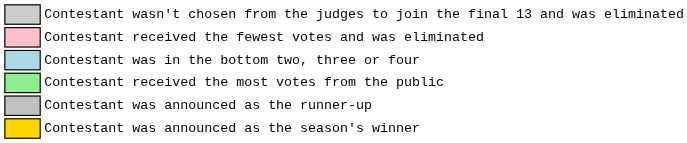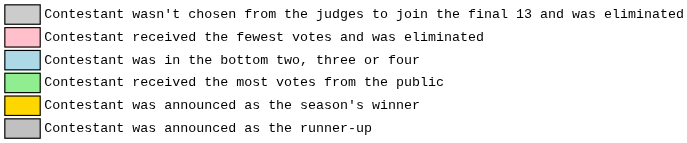 <table class="toccolours" style="font-size: 90%; white-space: nowrap;">
 <tr>
 <td style="background:#ccc; border:1px solid black;">    </td>
 <td>Contestant wasn't chosen from the judges to join the final 13 and was eliminated</td>
 </tr>
 <tr>
 <td style="background:pink; border:1px solid black;">    </td>
 <td>Contestant received the fewest votes and was eliminated</td>
 </tr>
 <tr>
 <td style="background:lightblue; border:1px solid black;">    </td>
 <td>Contestant was in the bottom two, three or four</td>
 </tr>
 <tr>
 <td style="background:lightgreen; border:1px solid black;">    </td>
 <td>Contestant received the most votes from the public</td>
 </tr>
 <tr>
+<td style="background:gold; border:1px solid black;">    </td>
+<td>Contestant was announced as the season's winner</td>
+</tr>
+<tr>
 <td style="background:silver; border:1px solid black;">    </td>
 <td>Contestant was announced as the runner-up</td>
 </tr>
-<tr>
-<td style="background:gold; border:1px solid black;">    </td>
-<td>Contestant was announced as the season's winner</td>
-</tr>
 </table>
